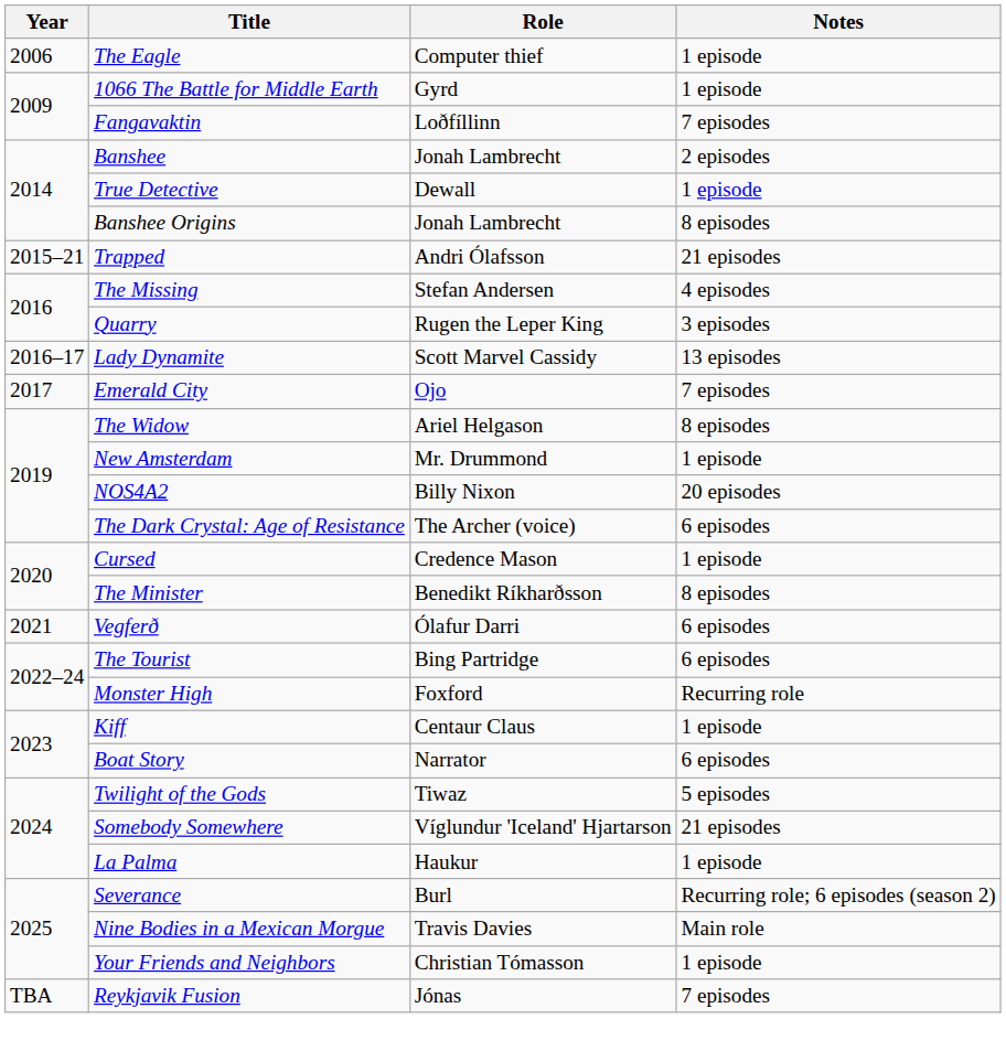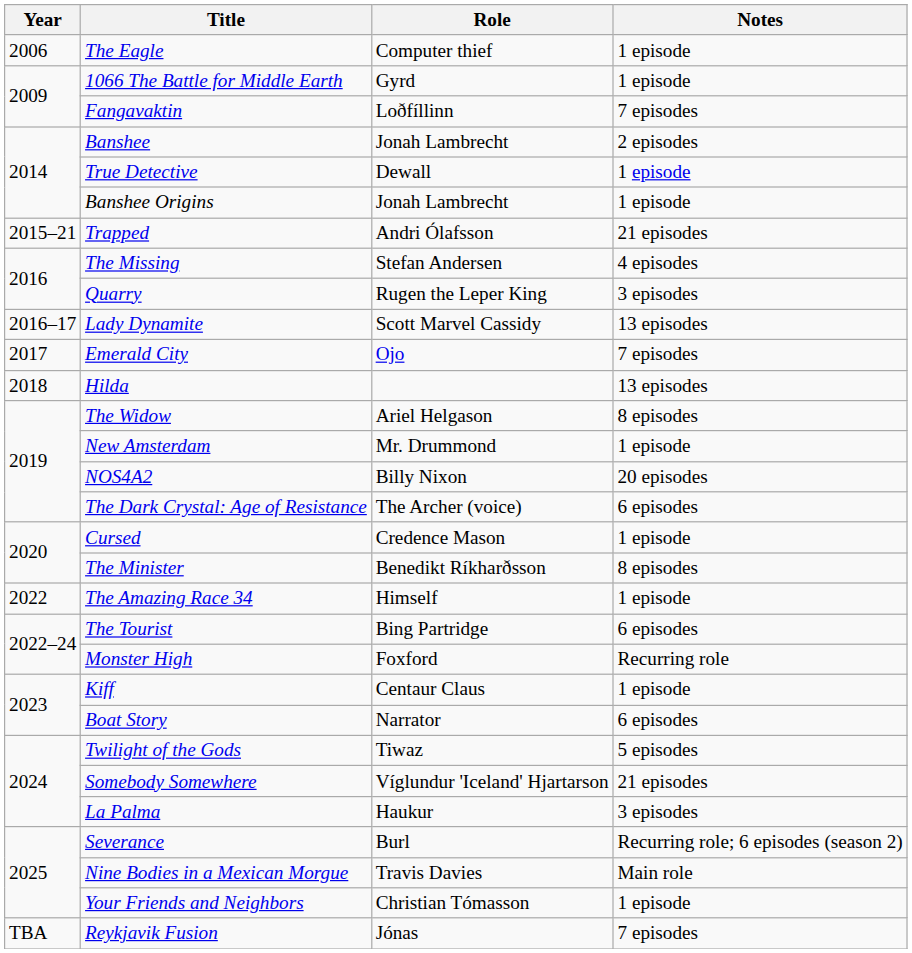 <table class="wikitable sortable">
 <tr>
 <th>Year</th>
 <th>Title</th>
 <th>Role</th>
 <th class="unsortable">Notes</th>
 </tr>
 <tr>
 <td>2006</td>
 <td><em><a href='#'>The Eagle</a></em></td>
 <td>Computer thief</td>
 <td>1 episode</td>
 </tr>
 <tr>
 <td rowspan=2>2009</td>
 <td><em><a href='#'>1066 The Battle for Middle Earth</a></em></td>
 <td>Gyrd</td>
 <td>1 episode</td>
 </tr>
 <tr>
 <td><em><a href='#'>Fangavaktin</a></em></td>
 <td>Loðfíllinn</td>
 <td>7 episodes</td>
 </tr>
 <tr>
 <td rowspan=3>2014</td>
 <td><em><a href='#'>Banshee</a></em></td>
 <td>Jonah Lambrecht</td>
 <td>2 episodes</td>
 </tr>
 <tr>
 <td><em><a href='#'>True Detective</a></em></td>
 <td>Dewall</td>
 <td>1 <a href='#'>episode</a></td>
 </tr>
 <tr>
 <td><em>Banshee Origins</em></td>
 <td>Jonah Lambrecht</td>
-<td>8 episodes</td>
+<td>1 episode</td>
 </tr>
 <tr>
 <td>2015–21</td>
 <td><em><a href='#'>Trapped</a></em></td>
 <td>Andri Ólafsson</td>
 <td>21 episodes</td>
 </tr>
 <tr>
 <td rowspan=2>2016</td>
 <td><em><a href='#'>The Missing</a></em></td>
 <td>Stefan Andersen</td>
 <td>4 episodes</td>
 </tr>
 <tr>
 <td><em><a href='#'>Quarry</a></em></td>
 <td>Rugen the Leper King</td>
 <td>3 episodes</td>
 </tr>
 <tr>
 <td>2016–17</td>
 <td><em><a href='#'>Lady Dynamite</a></em></td>
 <td>Scott Marvel Cassidy</td>
 <td>13 episodes</td>
 </tr>
 <tr>
 <td>2017</td>
 <td><em><a href='#'>Emerald City</a></em></td>
 <td><a href='#'>Ojo</a></td>
 <td>7 episodes</td>
+</tr>
+<tr>
+<td>2018</td>
+<td><em><a href='#'>Hilda</a></em></td>
+<td></td>
+<td>13 episodes</td>
 </tr>
 <tr>
 <td rowspan=4>2019</td>
 <td><em><a href='#'>The Widow</a></em></td>
 <td>Ariel Helgason</td>
 <td>8 episodes</td>
 </tr>
 <tr>
 <td><em><a href='#'>New Amsterdam</a></em></td>
 <td>Mr. Drummond</td>
 <td>1 episode</td>
 </tr>
 <tr>
 <td><em><a href='#'>NOS4A2</a></em></td>
 <td>Billy Nixon</td>
 <td>20 episodes</td>
 </tr>
 <tr>
 <td><em><a href='#'>The Dark Crystal: Age of Resistance</a></em></td>
 <td>The Archer (voice)</td>
 <td>6 episodes</td>
 </tr>
 <tr>
 <td rowspan=2>2020</td>
 <td><em><a href='#'>Cursed</a></em></td>
 <td>Credence Mason</td>
 <td>1 episode</td>
 </tr>
 <tr>
 <td><em><a href='#'>The Minister</a></em></td>
 <td>Benedikt Ríkharðsson</td>
 <td>8 episodes</td>
 </tr>
 <tr>
-<td>2021</td>
-<td><em><a href='#'>Vegferð</a></em></td>
-<td>Ólafur Darri</td>
-<td>6 episodes</td>
+<td>2022</td>
+<td><em><a href='#'>The Amazing Race 34</a></em></td>
+<td>Himself</td>
+<td>1 episode</td>
 </tr>
 <tr>
 <td rowspan=2>2022–24</td>
 <td><em><a href='#'>The Tourist</a></em></td>
 <td>Bing Partridge</td>
 <td>6 episodes</td>
 </tr>
 <tr>
 <td><em><a href='#'>Monster High</a></em></td>
 <td>Foxford</td>
 <td>Recurring role</td>
 </tr>
 <tr>
 <td rowspan=2>2023</td>
 <td><em><a href='#'>Kiff</a></em></td>
 <td>Centaur Claus</td>
 <td>1 episode</td>
 </tr>
 <tr>
 <td><em><a href='#'>Boat Story</a></em></td>
 <td>Narrator</td>
 <td>6 episodes</td>
 </tr>
 <tr>
 <td rowspan=3>2024</td>
 <td><em><a href='#'>Twilight of the Gods</a></em></td>
 <td>Tiwaz</td>
 <td>5 episodes</td>
 </tr>
 <tr>
 <td><em><a href='#'>Somebody Somewhere</a></em></td>
 <td>Víglundur 'Iceland' Hjartarson</td>
 <td>21 episodes</td>
 </tr>
 <tr>
 <td><em><a href='#'>La Palma</a></em></td>
 <td>Haukur</td>
-<td>1 episode</td>
+<td>3 episodes</td>
 </tr>
 <tr>
 <td rowspan=3>2025</td>
 <td><em><a href='#'>Severance</a></em></td>
 <td>Burl</td>
 <td>Recurring role; 6 episodes (season 2)</td>
 </tr>
 <tr>
 <td><em><a href='#'>Nine Bodies in a Mexican Morgue</a></em></td>
 <td>Travis Davies</td>
 <td>Main role</td>
 </tr>
 <tr>
 <td><em><a href='#'>Your Friends and Neighbors</a></em></td>
 <td>Christian Tómasson</td>
 <td>1 episode</td>
 </tr>
 <tr>
 <td>TBA</td>
 <td><em><a href='#'>Reykjavik Fusion</a></em></td>
 <td>Jónas</td>
 <td>7 episodes</td>
 </tr>
 </table>
